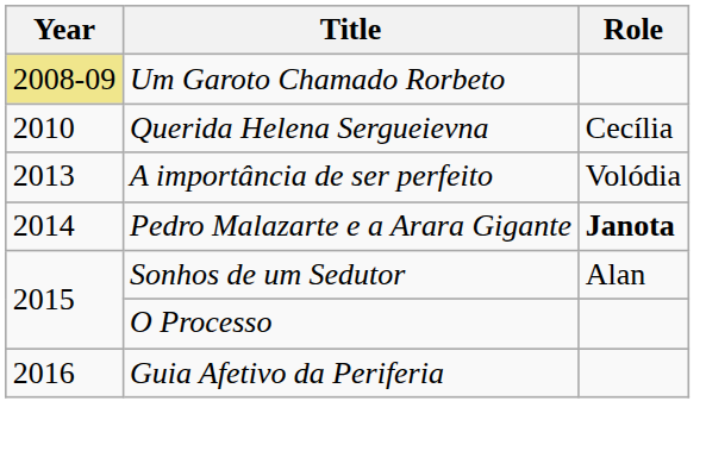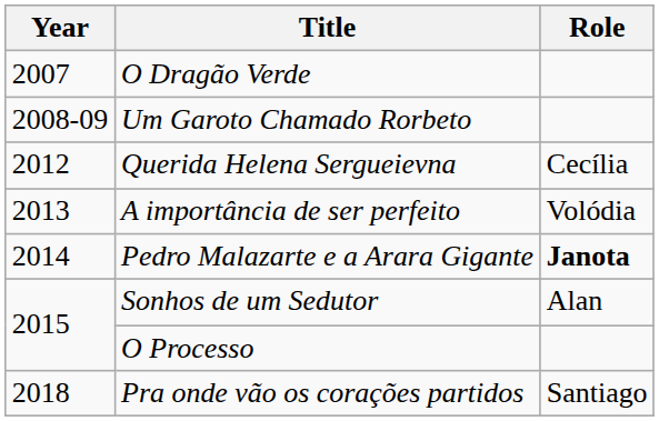 <table class="wikitable">
 <tr>
 <th>Year</th>
 <th>Title</th>
 <th>Role</th>
 </tr>
 <tr>
-<td style="background: khaki;">2008-09</td>
+<td>2007</td>
+<td><em>O Dragão Verde</em></td>
+<td></td>
+</tr>
+<tr>
+<td>2008-09</td>
 <td><em>Um Garoto Chamado Rorbeto</em></td>
 <td></td>
 </tr>
 <tr>
-<td>2010</td>
+<td>2012</td>
 <td><em>Querida Helena Sergueievna</em></td>
 <td>Cecília</td>
 </tr>
 <tr>
 <td>2013</td>
 <td><em>A importância de ser perfeito</em></td>
 <td>Volódia</td>
 </tr>
 <tr>
 <td>2014</td>
 <td><em>Pedro Malazarte e a Arara Gigante</em></td>
 <td><strong>Janota</strong></td>
 </tr>
 <tr>
 <td rowspan="2">2015</td>
 <td><em>Sonhos de um Sedutor</em></td>
 <td>Alan</td>
 </tr>
 <tr>
 <td><em>O Processo</em></td>
 <td></td>
 </tr>
 <tr>
-<td>2016</td>
-<td><em>Guia Afetivo da Periferia</em></td>
-<td></td>
+<td>2018</td>
+<td><em>Pra onde vão os corações partidos</em></td>
+<td>Santiago</td>
 </tr>
 </table>
